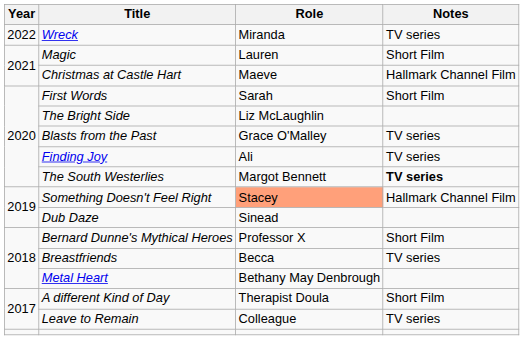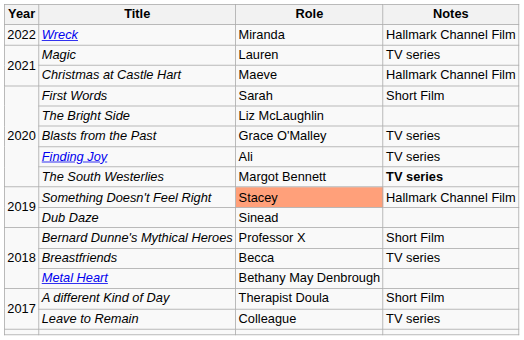 <table class="wikitable sortable">
 <tr>
 <th>Year</th>
 <th>Title</th>
 <th>Role</th>
 <th class="unsortable">Notes</th>
 </tr>
 <tr>
 <td>2022</td>
 <td><em><a href='#'>Wreck</a></em></td>
 <td>Miranda</td>
-<td>TV series</td>
+<td>Hallmark Channel Film</td>
 </tr>
 <tr>
 <td rowspan="2">2021</td>
 <td><em>Magic</em></td>
 <td>Lauren</td>
-<td>Short Film</td>
+<td>TV series</td>
 </tr>
 <tr>
 <td><em>Christmas at Castle Hart</em></td>
 <td>Maeve</td>
 <td>Hallmark Channel Film</td>
 </tr>
 <tr>
 <td rowspan="5">2020</td>
 <td><em>First Words</em></td>
 <td>Sarah</td>
 <td>Short Film</td>
 </tr>
 <tr>
 <td><em>The Bright Side</em></td>
 <td>Liz McLaughlin</td>
 <td></td>
 </tr>
 <tr>
 <td><em>Blasts from the Past</em></td>
 <td>Grace O'Malley</td>
 <td>TV series</td>
 </tr>
 <tr>
 <td><a href='#'><em>Finding Joy</em></a></td>
 <td>Ali</td>
 <td>TV series</td>
 </tr>
 <tr>
 <td><em>The South Westerlies</em></td>
 <td>Margot Bennett</td>
 <td><strong>TV series</strong></td>
 </tr>
 <tr>
 <td rowspan="2">2019</td>
 <td><em>Something Doesn't Feel Right</em></td>
 <td style="background: lightsalmon;">Stacey</td>
 <td>Hallmark Channel Film</td>
 </tr>
 <tr>
 <td><em>Dub Daze</em></td>
 <td>Sinead</td>
 <td></td>
 </tr>
 <tr>
 <td rowspan="3">2018</td>
 <td><em>Bernard Dunne's Mythical Heroes</em></td>
 <td>Professor X</td>
 <td>Short Film</td>
 </tr>
 <tr>
 <td><em>Breastfriends</em></td>
 <td>Becca</td>
 <td>TV series</td>
 </tr>
 <tr>
 <td><a href='#'><em>Metal Heart</em></a></td>
 <td>Bethany May Denbrough</td>
 <td></td>
 </tr>
 <tr>
 <td rowspan="2">2017</td>
 <td><em>A different Kind of Day</em></td>
 <td>Therapist Doula</td>
 <td>Short Film</td>
 </tr>
 <tr>
 <td><em>Leave to Remain</em></td>
 <td>Colleague</td>
 <td>TV series</td>
 </tr>
 <tr>
 <td></td>
 <td></td>
 <td></td>
 </tr>
 </table>
